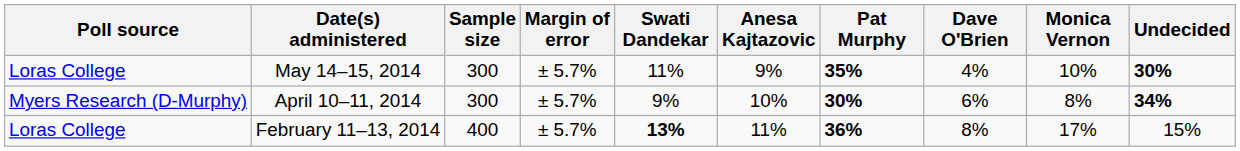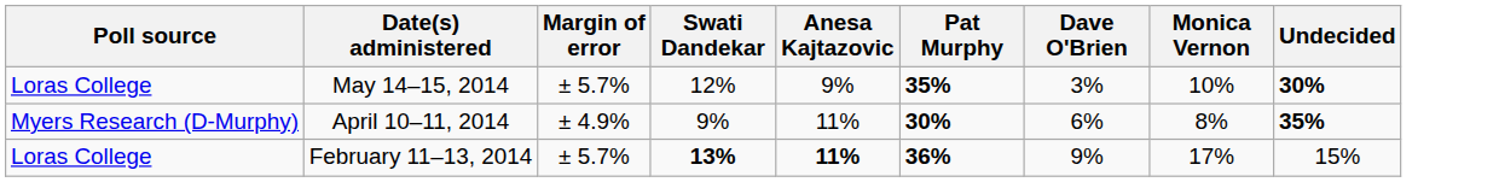 <table class="wikitable">
 <tr>
 <th>Poll source</th>
 <th>Date(s)<br>administered</th>
-<th>Sample<br>size</th>
 <th>Margin of<br>error</th>
 <th style="width:80px;">Swati<br>Dandekar</th>
 <th style="width:80px;">Anesa<br>Kajtazovic</th>
 <th style="width:80px;">Pat<br>Murphy</th>
 <th style="width:80px;">Dave<br>O'Brien</th>
 <th style="width:80px;">Monica<br>Vernon</th>
 <th>Undecided</th>
 </tr>
 <tr>
 <td><a href='#'>Loras College</a></td>
 <td align=center>May 14–15, 2014</td>
-<td align=center>300</td>
 <td align=center>± 5.7%</td>
-<td align=center>11%</td>
+<td align=center>12%</td>
 <td align=center>9%</td>
 <td><strong>35%</strong></td>
-<td align=center>4%</td>
+<td align=center>3%</td>
 <td align=center>10%</td>
 <td><strong>30%</strong></td>
 </tr>
 <tr>
 <td><a href='#'>Myers Research (D-Murphy)</a></td>
 <td align=center>April 10–11, 2014</td>
-<td align=center>300</td>
-<td align=center>± 5.7%</td>
+<td align=center>± 4.9%</td>
 <td align=center>9%</td>
-<td align=center>10%</td>
+<td align=center>11%</td>
 <td><strong>30%</strong></td>
 <td align=center>6%</td>
 <td align=center>8%</td>
-<td><strong>34%</strong></td>
+<td><strong>35%</strong></td>
 </tr>
 <tr>
 <td><a href='#'>Loras College</a></td>
 <td align=center>February 11–13, 2014</td>
-<td align=center>400</td>
 <td align=center>± 5.7%</td>
 <td align=center><strong>13%</strong></td>
-<td align=center>11%</td>
+<td align=center><strong>11%</strong></td>
 <td><strong>36%</strong></td>
-<td align=center>8%</td>
+<td align=center>9%</td>
 <td align=center>17%</td>
 <td align=center>15%</td>
 </tr>
 </table>
